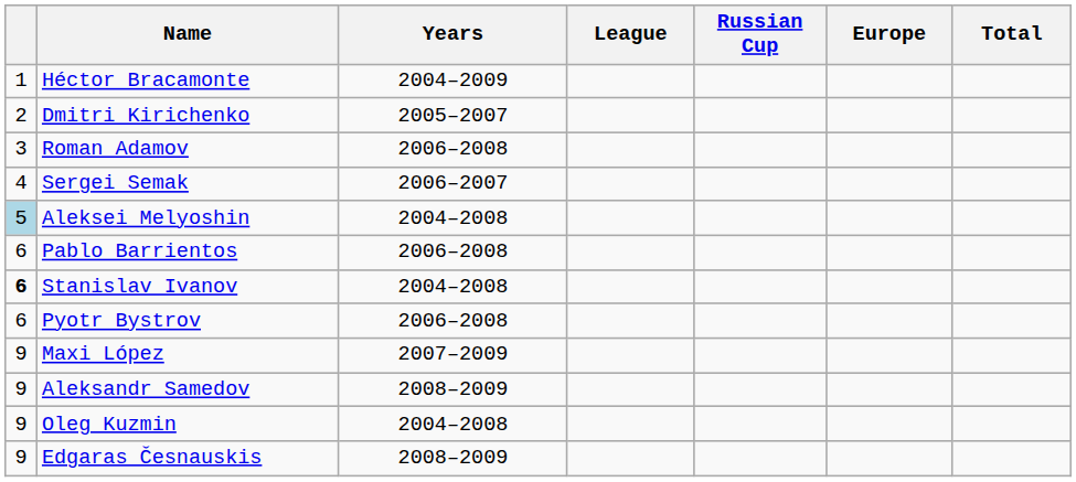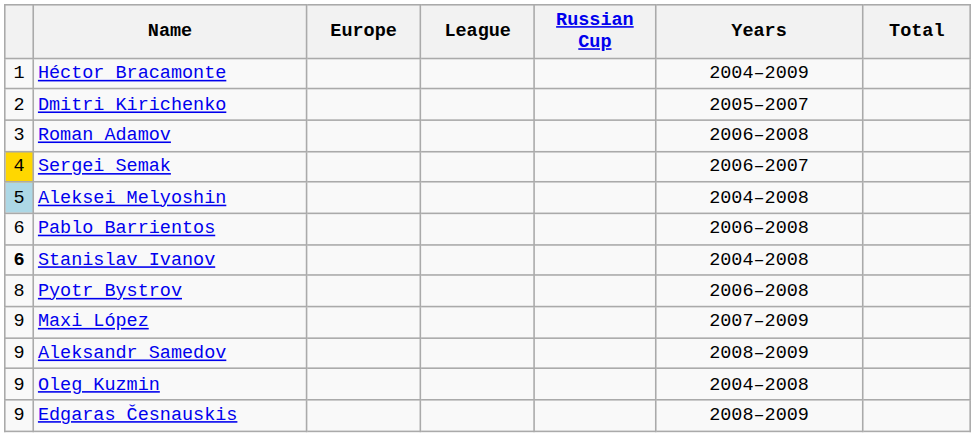 <table class="wikitable sortable"  style="text-align:center; font-size:90%; ">
 <tr>
 <th width=20px></th>
 <th width=300px>Name</th>
-<th width=250px>Years</th>
+<th width=100px>Europe</th>
 <th width=100px>League</th>
 <th width=100px><a href='#'>Russian Cup</a></th>
-<th width=100px>Europe</th>
+<th width=250px>Years</th>
 <th width=100px>Total</th>
 </tr>
 <tr>
 <td>1</td>
 <td align="left"> <a href='#'>Héctor Bracamonte</a></td>
-<td>2004–2009</td>
 <td></td>
 <td></td>
 <td></td>
+<td>2004–2009</td>
 <td></td>
 </tr>
 <tr>
 <td>2</td>
 <td align="left"> <a href='#'>Dmitri Kirichenko</a></td>
-<td>2005–2007</td>
 <td></td>
 <td></td>
 <td></td>
+<td>2005–2007</td>
 <td></td>
 </tr>
 <tr>
 <td>3</td>
 <td align="left"> <a href='#'>Roman Adamov</a></td>
-<td>2006–2008</td>
 <td></td>
 <td></td>
 <td></td>
+<td>2006–2008</td>
 <td></td>
 </tr>
 <tr>
-<td>4</td>
+<td style="background: gold;">4</td>
 <td align="left"> <a href='#'>Sergei Semak</a></td>
-<td>2006–2007</td>
 <td></td>
 <td></td>
 <td></td>
+<td>2006–2007</td>
 <td></td>
 </tr>
 <tr>
 <td style="background: lightblue;">5</td>
 <td align="left"> <a href='#'>Aleksei Melyoshin</a></td>
-<td>2004–2008</td>
 <td></td>
 <td></td>
 <td></td>
+<td>2004–2008</td>
 <td></td>
 </tr>
 <tr>
 <td>6</td>
 <td align="left"> <a href='#'>Pablo Barrientos</a></td>
-<td>2006–2008</td>
 <td></td>
 <td></td>
 <td></td>
+<td>2006–2008</td>
 <td></td>
 </tr>
 <tr>
 <td><strong>6</strong></td>
 <td align="left"> <a href='#'>Stanislav Ivanov</a></td>
-<td>2004–2008</td>
 <td></td>
 <td></td>
 <td></td>
+<td>2004–2008</td>
 <td></td>
 </tr>
 <tr>
-<td>6</td>
+<td>8</td>
 <td align="left"> <a href='#'>Pyotr Bystrov</a></td>
-<td>2006–2008</td>
 <td></td>
 <td></td>
 <td></td>
+<td>2006–2008</td>
 <td></td>
 </tr>
 <tr>
 <td>9</td>
 <td align="left"> <a href='#'>Maxi López</a></td>
-<td>2007–2009</td>
 <td></td>
 <td></td>
 <td></td>
+<td>2007–2009</td>
 <td></td>
 </tr>
 <tr>
 <td>9</td>
 <td align="left"> <a href='#'>Aleksandr Samedov</a></td>
-<td>2008–2009</td>
 <td></td>
 <td></td>
 <td></td>
+<td>2008–2009</td>
 <td></td>
 </tr>
 <tr>
 <td>9</td>
 <td align="left"> <a href='#'>Oleg Kuzmin</a></td>
-<td>2004–2008</td>
 <td></td>
 <td></td>
 <td></td>
+<td>2004–2008</td>
 <td></td>
 </tr>
 <tr>
 <td>9</td>
 <td align="left"> <a href='#'>Edgaras Česnauskis</a></td>
-<td>2008–2009</td>
 <td></td>
 <td></td>
 <td></td>
+<td>2008–2009</td>
 <td></td>
 </tr>
 </table>
